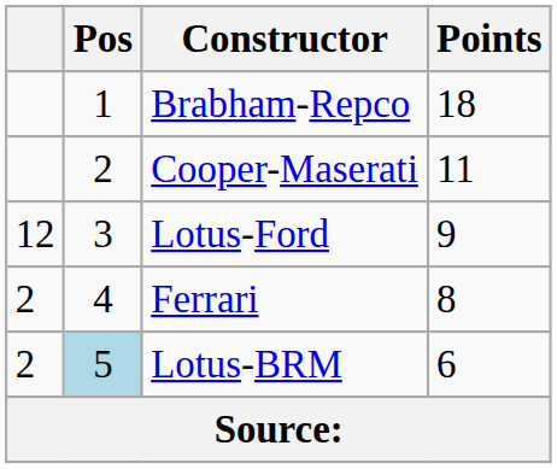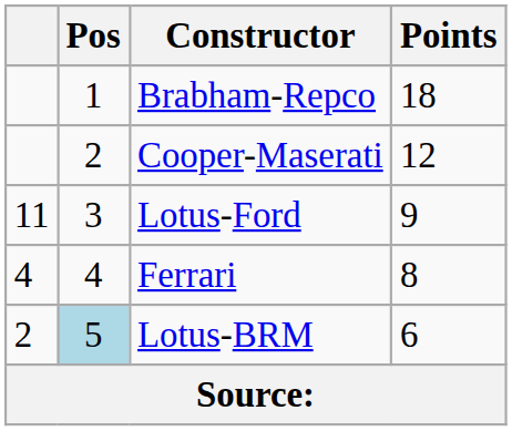 <table class="wikitable" style="font-size: 95%;">
 <tr>
 <th></th>
 <th>Pos</th>
 <th>Constructor</th>
 <th>Points</th>
 </tr>
 <tr>
 <td align="left"></td>
 <td align="center">1</td>
 <td> <a href='#'>Brabham</a>-<a href='#'>Repco</a></td>
 <td align="left">18</td>
 </tr>
 <tr>
 <td align="left"></td>
 <td align="center">2</td>
 <td> <a href='#'>Cooper</a>-<a href='#'>Maserati</a></td>
-<td align="left">11</td>
+<td align="left">12</td>
 </tr>
 <tr>
-<td align="left"> 12</td>
+<td align="left"> 11</td>
 <td align="center">3</td>
 <td> <a href='#'>Lotus</a>-<a href='#'>Ford</a></td>
 <td align="left">9</td>
 </tr>
 <tr>
-<td align="left"> 2</td>
+<td align="left"> 4</td>
 <td align="center">4</td>
 <td> <a href='#'>Ferrari</a></td>
 <td align="left">8</td>
 </tr>
 <tr>
 <td align="left"> 2</td>
 <td align="center" style="background: lightblue;">5</td>
 <td> <a href='#'>Lotus</a>-<a href='#'>BRM</a></td>
 <td align="left">6</td>
 </tr>
 <tr>
 <th colspan=4>Source: </th>
 </tr>
 </table>
